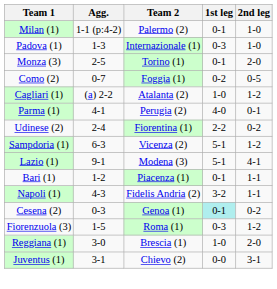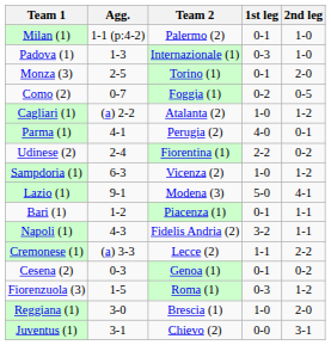 <table class="wikitable" style="text-align: center">
 <tr>
 <th>Team 1</th>
 <th>Agg.</th>
 <th>Team 2</th>
 <th>1st leg</th>
 <th>2nd leg</th>
 </tr>
 <tr>
 <td bgcolor="ccffcc"><a href='#'>Milan</a> (1)</td>
 <td>1-1 (p:4-2)</td>
 <td><a href='#'>Palermo</a> (2)</td>
 <td>0-1</td>
 <td>1-0</td>
 </tr>
 <tr>
 <td><a href='#'>Padova</a> (1)</td>
 <td>1-3</td>
 <td bgcolor="ccffcc"><a href='#'>Internazionale</a> (1)</td>
 <td>0-3</td>
 <td>1-0</td>
 </tr>
 <tr>
 <td><a href='#'>Monza</a> (3)</td>
 <td>2-5</td>
 <td bgcolor="ccffcc"><a href='#'>Torino</a> (1)</td>
 <td>0-1</td>
 <td>2-0</td>
 </tr>
 <tr>
 <td><a href='#'>Como</a> (2)</td>
 <td>0-7</td>
 <td bgcolor="ccffcc"><a href='#'>Foggia</a> (1)</td>
 <td>0-2</td>
 <td>0-5</td>
 </tr>
 <tr>
 <td bgcolor="ccffcc"><a href='#'>Cagliari</a> (1)</td>
 <td>(<a href='#'>a</a>) 2-2</td>
 <td><a href='#'>Atalanta</a> (2)</td>
 <td>1-0</td>
 <td>1-2</td>
 </tr>
 <tr>
 <td bgcolor="ccffcc"><a href='#'>Parma</a> (1)</td>
 <td>4-1</td>
 <td><a href='#'>Perugia</a> (2)</td>
 <td>4-0</td>
 <td>0-1</td>
 </tr>
 <tr>
 <td><a href='#'>Udinese</a> (2)</td>
 <td>2-4</td>
 <td bgcolor="ccffcc"><a href='#'>Fiorentina</a> (1)</td>
 <td>2-2</td>
 <td>0-2</td>
 </tr>
 <tr>
 <td bgcolor="ccffcc"><a href='#'>Sampdoria</a> (1)</td>
 <td>6-3</td>
 <td><a href='#'>Vicenza</a> (2)</td>
-<td>5-1</td>
+<td>1-0</td>
 <td>1-2</td>
 </tr>
 <tr>
 <td bgcolor="ccffcc"><a href='#'>Lazio</a> (1)</td>
 <td>9-1</td>
 <td><a href='#'>Modena</a> (3)</td>
-<td>5-1</td>
+<td>5-0</td>
 <td>4-1</td>
 </tr>
 <tr>
 <td><a href='#'>Bari</a> (1)</td>
 <td>1-2</td>
 <td bgcolor="ccffcc"><a href='#'>Piacenza</a> (1)</td>
 <td>0-1</td>
 <td>1-1</td>
 </tr>
 <tr>
 <td bgcolor="ccffcc"><a href='#'>Napoli</a> (1)</td>
 <td>4-3</td>
 <td><a href='#'>Fidelis Andria</a> (2)</td>
 <td>3-2</td>
 <td>1-1</td>
 </tr>
 <tr>
+<td bgcolor="ccffcc"><a href='#'>Cremonese</a> (1)</td>
+<td>(<a href='#'>a</a>) 3-3</td>
+<td><a href='#'>Lecce</a> (2)</td>
+<td>1-1</td>
+<td>2-2</td>
+</tr>
+<tr>
 <td><a href='#'>Cesena</a> (2)</td>
 <td>0-3</td>
 <td bgcolor="ccffcc"><a href='#'>Genoa</a> (1)</td>
-<td style="background: paleturquoise;">0-1</td>
+<td>0-1</td>
 <td>0-2</td>
 </tr>
 <tr>
 <td><a href='#'>Fiorenzuola</a> (3)</td>
 <td>1-5</td>
 <td bgcolor="ccffcc"><a href='#'>Roma</a> (1)</td>
 <td>0-3</td>
 <td>1-2</td>
 </tr>
 <tr>
 <td bgcolor="ccffcc"><a href='#'>Reggiana</a> (1)</td>
 <td>3-0</td>
 <td><a href='#'>Brescia</a> (1)</td>
 <td>1-0</td>
 <td>2-0</td>
 </tr>
 <tr>
 <td bgcolor="ccffcc"><a href='#'>Juventus</a> (1)</td>
 <td>3-1</td>
 <td><a href='#'>Chievo</a> (2)</td>
 <td>0-0</td>
 <td>3-1</td>
 </tr>
 </table>
